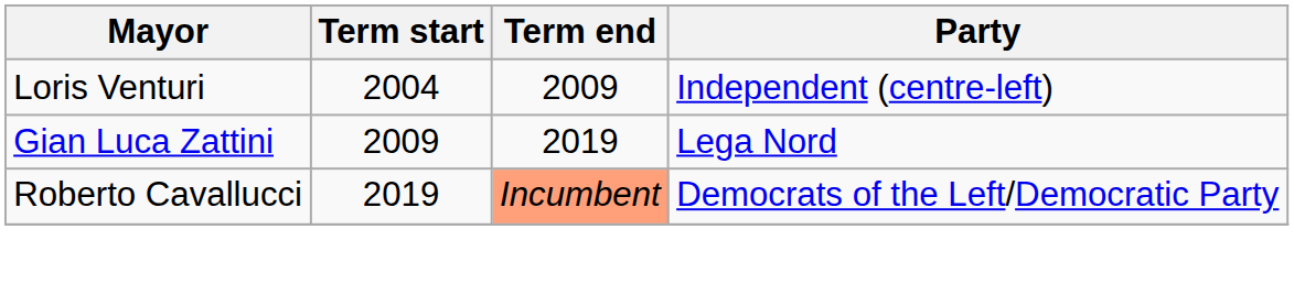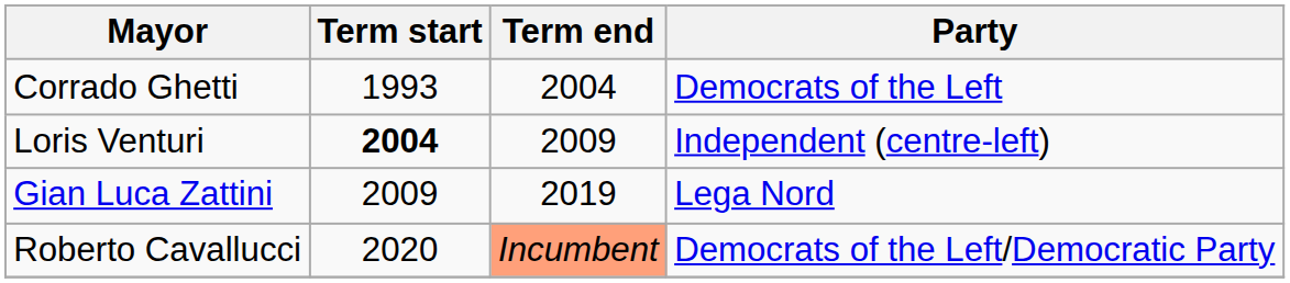 <table class="wikitable">
 <tr>
 <th>Mayor</th>
 <th>Term start</th>
 <th>Term end</th>
 <th>Party</th>
 </tr>
 <tr>
+<td>Corrado Ghetti</td>
+<td align=center>1993</td>
+<td align=center>2004</td>
+<td><a href='#'>Democrats of the Left</a></td>
+</tr>
+<tr>
 <td>Loris Venturi</td>
-<td align=center>2004</td>
+<td align=center><strong>2004</strong></td>
 <td align=center>2009</td>
 <td><a href='#'>Independent</a> (<a href='#'>centre-left</a>)</td>
 </tr>
 <tr>
 <td><a href='#'>Gian Luca Zattini</a></td>
 <td align=center>2009</td>
 <td align=center>2019</td>
 <td><a href='#'>Lega Nord</a></td>
 </tr>
 <tr>
 <td>Roberto Cavallucci</td>
-<td align=center>2019</td>
+<td align=center>2020</td>
 <td align=center style="background: lightsalmon;"><em>Incumbent</em></td>
 <td><a href='#'>Democrats of the Left</a>/<a href='#'>Democratic Party</a></td>
 </tr>
 <tr>
 </tr>
 </table>
